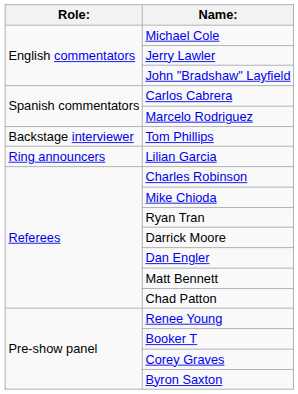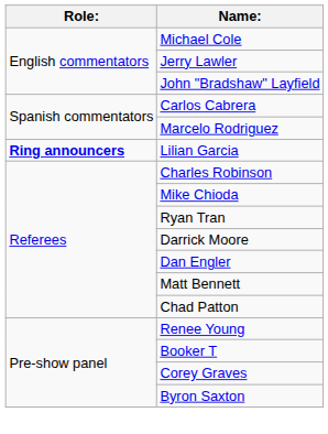 <table class=wikitable style="font-size:90%; margin: 0.5em 0 0.5em 1em; float: right; clear: right;">
 <tr>
 <th>Role:</th>
 <th>Name:</th>
 </tr>
 <tr>
 <td rowspan=3>English <a href='#'>commentators</a></td>
 <td><a href='#'>Michael Cole</a></td>
 </tr>
 <tr>
 <td><a href='#'>Jerry Lawler</a></td>
 </tr>
 <tr>
 <td><a href='#'>John "Bradshaw" Layfield</a></td>
 </tr>
 <tr>
 <td rowspan=2>Spanish commentators</td>
 <td><a href='#'>Carlos Cabrera</a></td>
 </tr>
 <tr>
 <td><a href='#'>Marcelo Rodriguez</a></td>
 </tr>
 <tr>
-<td>Backstage <a href='#'>interviewer</a></td>
-<td><a href='#'>Tom Phillips</a></td>
-</tr>
-<tr>
-<td><a href='#'>Ring announcers</a></td>
+<td><strong><a href='#'>Ring announcers</a></strong></td>
 <td><a href='#'>Lilian Garcia</a></td>
 </tr>
 <tr>
 <td rowspan=7><a href='#'>Referees</a></td>
 <td><a href='#'>Charles Robinson</a></td>
 </tr>
 <tr>
 <td><a href='#'>Mike Chioda</a></td>
 </tr>
 <tr>
 <td>Ryan Tran</td>
 </tr>
 <tr>
 <td>Darrick Moore</td>
 </tr>
 <tr>
 <td><a href='#'>Dan Engler</a></td>
 </tr>
 <tr>
 <td>Matt Bennett</td>
 </tr>
 <tr>
 <td>Chad Patton</td>
 </tr>
 <tr>
 <td rowspan=4>Pre-show panel</td>
 <td><a href='#'>Renee Young</a></td>
 </tr>
 <tr>
 <td><a href='#'>Booker T</a></td>
 </tr>
 <tr>
 <td><a href='#'>Corey Graves</a></td>
 </tr>
 <tr>
 <td><a href='#'>Byron Saxton</a></td>
 </tr>
 </table>
